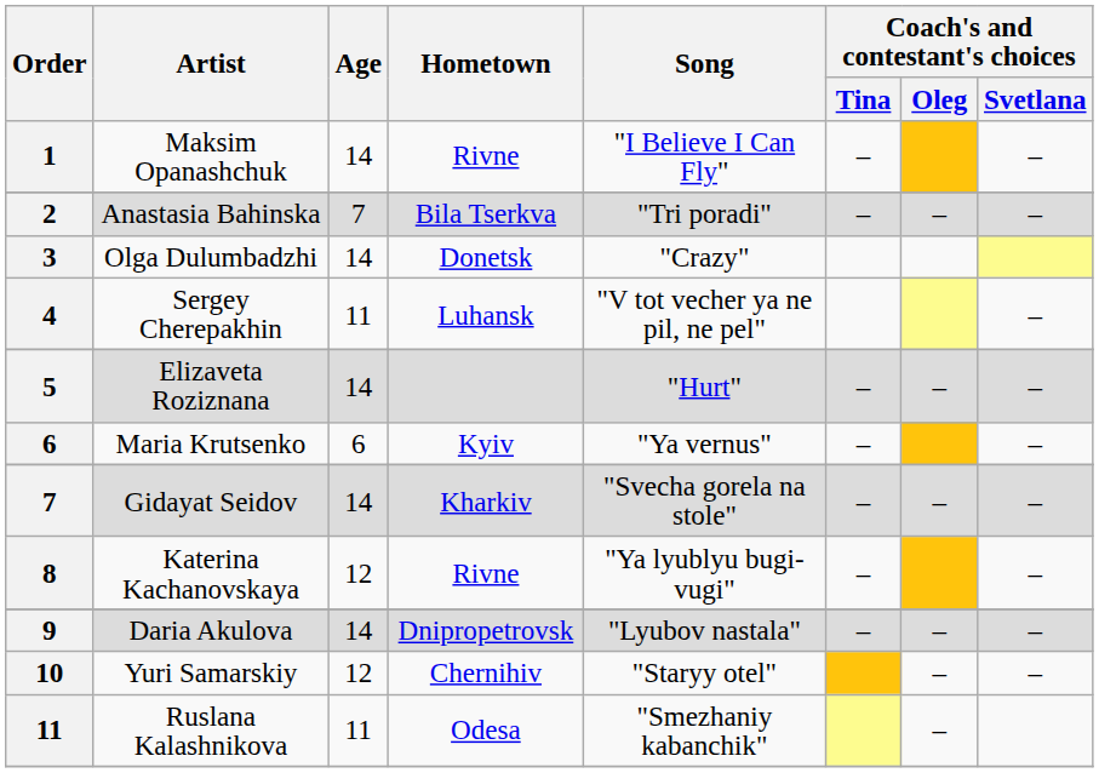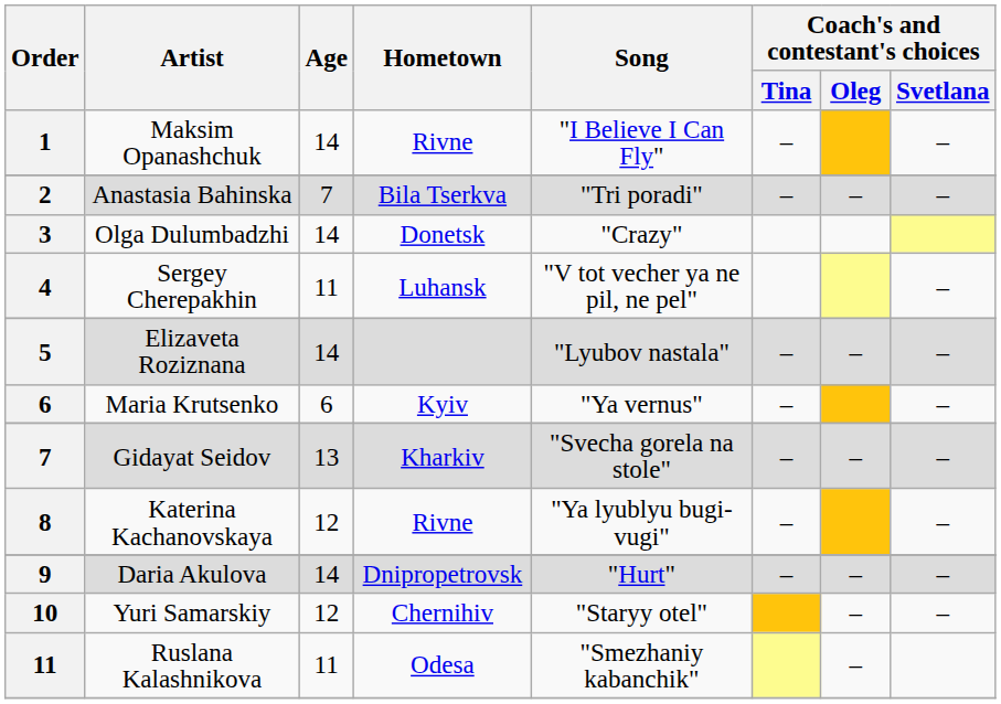 <table class="wikitable" style="text-align:center; line-height:17px; width:100%;">
 <tr>
 <th scope="col" rowspan="2" style="width=05%;">Order</th>
 <th scope="col" rowspan="2" style="width=20%;">Artist</th>
 <th scope="col" rowspan="2" style="width=05%;">Age</th>
 <th scope="col" rowspan="2" style="width:18%;">Hometown</th>
 <th scope="col" rowspan="2" style="width=22%;">Song</th>
 <th scope="col" colspan="4" style="width=28%;">Coach's and contestant's choices</th>
 </tr>
 <tr>
 <th width="07%"><a href='#'>Tina</a></th>
 <th width="07%"><a href='#'>Oleg</a></th>
 <th width="07%"><a href='#'>Svetlana</a></th>
 </tr>
 <tr>
 <th>1</th>
 <td>Maksim Opanashchuk</td>
 <td>14</td>
 <td><a href='#'>Rivne</a></td>
 <td>"<a href='#'>I Believe I Can Fly</a>"</td>
 <td>–</td>
 <td style="background:#ffc40c;"><strong></strong></td>
 <td>–</td>
 </tr>
 <tr>
 </tr>
 <tr style="background:#DCDCDC;">
 <th>2</th>
 <td>Anastasia Bahinska</td>
 <td>7</td>
 <td><a href='#'>Bila Tserkva</a></td>
 <td>"Tri poradi"</td>
 <td>–</td>
 <td>–</td>
 <td>–</td>
 </tr>
 <tr>
 <th>3</th>
 <td>Olga Dulumbadzhi</td>
 <td>14</td>
 <td><a href='#'>Donetsk</a></td>
 <td>"Crazy"</td>
 <td><strong></strong></td>
 <td><strong></strong></td>
 <td style="background:#fdfc8f;"><strong></strong></td>
 </tr>
 <tr>
 <th>4</th>
 <td>Sergey Cherepakhin</td>
 <td>11</td>
 <td><a href='#'>Luhansk</a></td>
 <td>"V tot vecher ya ne pil, ne pel"</td>
 <td><strong></strong></td>
 <td style="background:#fdfc8f;"><strong></strong></td>
 <td>–</td>
 </tr>
 <tr>
 </tr>
 <tr style="background:#DCDCDC;">
 <th>5</th>
 <td>Elizaveta Roziznana</td>
 <td>14</td>
 <td></td>
-<td>"<a href='#'>Hurt</a>"</td>
+<td>"Lyubov nastala"</td>
 <td>–</td>
 <td>–</td>
 <td>–</td>
 </tr>
 <tr>
 <th>6</th>
 <td>Maria Krutsenko</td>
 <td>6</td>
 <td><a href='#'>Kyiv</a></td>
 <td>"Ya vernus"</td>
 <td>–</td>
 <td style="background:#ffc40c;"><strong></strong></td>
 <td>–</td>
 </tr>
 <tr>
 </tr>
 <tr style="background:#DCDCDC;">
 <th>7</th>
 <td>Gidayat Seidov</td>
-<td>14</td>
+<td>13</td>
 <td><a href='#'>Kharkiv</a></td>
 <td>"Svecha gorela na stole"</td>
 <td>–</td>
 <td>–</td>
 <td>–</td>
 </tr>
 <tr>
 <th>8</th>
 <td>Katerina Kachanovskaya</td>
 <td>12</td>
 <td><a href='#'>Rivne</a></td>
 <td>"Ya lyublyu bugi-vugi"</td>
 <td>–</td>
 <td style="background:#ffc40c;"><strong></strong></td>
 <td>–</td>
 </tr>
 <tr>
 </tr>
 <tr style="background:#DCDCDC;">
 <th>9</th>
 <td>Daria Akulova</td>
 <td>14</td>
 <td><a href='#'>Dnipropetrovsk</a></td>
-<td>"Lyubov nastala"</td>
+<td>"<a href='#'>Hurt</a>"</td>
 <td>–</td>
 <td>–</td>
 <td>–</td>
 </tr>
 <tr>
 <th>10</th>
 <td>Yuri Samarskiy</td>
 <td>12</td>
 <td><a href='#'>Chernihiv</a></td>
 <td>"Staryy otel"</td>
 <td style="background:#ffc40c;"><strong></strong></td>
 <td>–</td>
 <td>–</td>
 </tr>
 <tr>
 <th>11</th>
 <td>Ruslana Kalashnikova</td>
 <td>11</td>
 <td><a href='#'>Odesa</a></td>
 <td>"Smezhaniy kabanchik"</td>
 <td style="background:#fdfc8f;"><strong></strong></td>
 <td>–</td>
 <td><strong></strong></td>
 </tr>
 <tr>
 </tr>
 </table>
